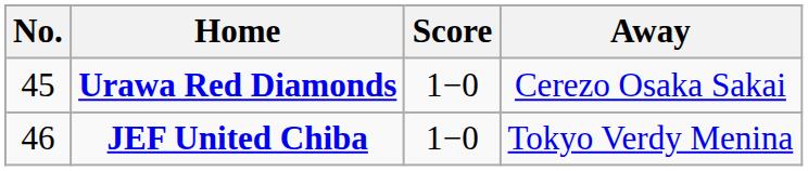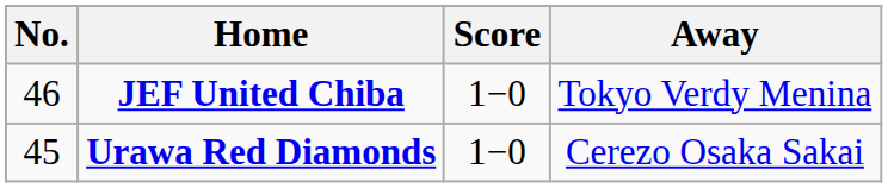 <table class="wikitable" style="text-align: center">
 <tr>
 <th>No.</th>
 <th>Home</th>
 <th>Score</th>
 <th>Away</th>
 </tr>
 <tr>
+<td>46</td>
+<td><strong><a href='#'>JEF United Chiba</a></strong></td>
+<td>1−0</td>
+<td><a href='#'>Tokyo Verdy Menina</a></td>
+</tr>
+<tr>
 <td>45</td>
 <td><strong><a href='#'>Urawa Red Diamonds</a></strong></td>
 <td>1−0</td>
 <td><a href='#'>Cerezo Osaka Sakai</a></td>
 </tr>
-<tr>
-<td>46</td>
-<td><strong><a href='#'>JEF United Chiba</a></strong></td>
-<td>1−0</td>
-<td><a href='#'>Tokyo Verdy Menina</a></td>
-</tr>
 </table>
